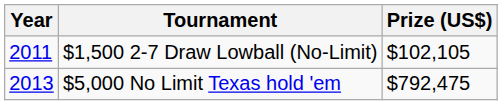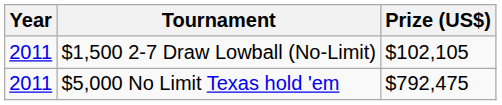 <table class="wikitable">
 <tr>
 <th>Year</th>
 <th>Tournament</th>
 <th>Prize (US$)</th>
 </tr>
 <tr>
 <td><a href='#'>2011</a></td>
 <td>$1,500 2-7 Draw Lowball (No-Limit)</td>
 <td>$102,105</td>
 </tr>
 <tr>
-<td><a href='#'>2013</a></td>
+<td><a href='#'>2011</a></td>
 <td>$5,000 No Limit <a href='#'>Texas hold 'em</a></td>
 <td>$792,475</td>
 </tr>
 </table>
